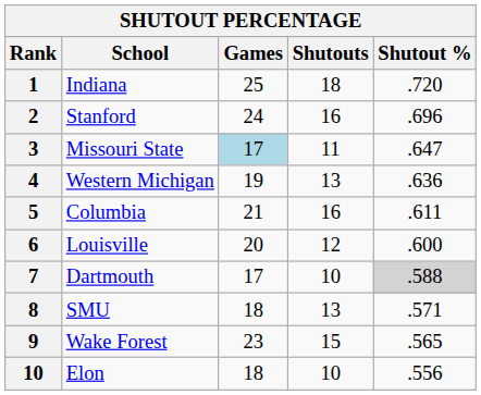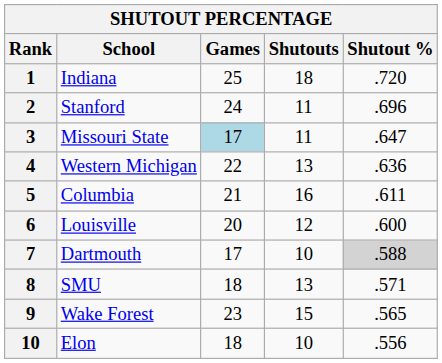 <table class="wikitable">
 <tr>
 <th colspan=5>SHUTOUT PERCENTAGE</th>
 </tr>
 <tr>
 <th>Rank</th>
 <th>School</th>
 <th>Games</th>
 <th>Shutouts</th>
 <th>Shutout %</th>
 </tr>
 <tr>
 <th>1</th>
 <td><a href='#'>Indiana</a></td>
 <td style="text-align:center;">25</td>
 <td style="text-align:center;">18</td>
 <td style="text-align:center;">.720</td>
 </tr>
 <tr>
 <th>2</th>
 <td><a href='#'>Stanford</a></td>
 <td style="text-align:center;">24</td>
-<td style="text-align:center;">16</td>
+<td style="text-align:center;">11</td>
 <td style="text-align:center;">.696</td>
 </tr>
 <tr>
 <th>3</th>
 <td><a href='#'>Missouri State</a></td>
 <td style="background: lightblue; text-align:center;">17</td>
 <td style="text-align:center;">11</td>
 <td style="text-align:center;">.647</td>
 </tr>
 <tr>
 <th>4</th>
 <td><a href='#'>Western Michigan</a></td>
-<td style="text-align:center;">19</td>
+<td style="text-align:center;">22</td>
 <td style="text-align:center;">13</td>
 <td style="text-align:center;">.636</td>
 </tr>
 <tr>
 <th>5</th>
 <td><a href='#'>Columbia</a></td>
 <td style="text-align:center;">21</td>
 <td style="text-align:center;">16</td>
 <td style="text-align:center;">.611</td>
 </tr>
 <tr>
 <th>6</th>
 <td><a href='#'>Louisville</a></td>
 <td style="text-align:center;">20</td>
 <td style="text-align:center;">12</td>
 <td style="text-align:center;">.600</td>
 </tr>
 <tr>
 <th>7</th>
 <td><a href='#'>Dartmouth</a></td>
 <td style="text-align:center;">17</td>
 <td style="text-align:center;">10</td>
 <td style="background: lightgrey; text-align:center;">.588</td>
 </tr>
 <tr>
 <th>8</th>
 <td><a href='#'>SMU</a></td>
 <td style="text-align:center;">18</td>
 <td style="text-align:center;">13</td>
 <td style="text-align:center;">.571</td>
 </tr>
 <tr>
 <th>9</th>
 <td><a href='#'>Wake Forest</a></td>
 <td style="text-align:center;">23</td>
 <td style="text-align:center;">15</td>
 <td style="text-align:center;">.565</td>
 </tr>
 <tr>
 <th>10</th>
 <td><a href='#'>Elon</a></td>
 <td style="text-align:center;">18</td>
 <td style="text-align:center;">10</td>
 <td style="text-align:center;">.556</td>
 </tr>
 </table>
